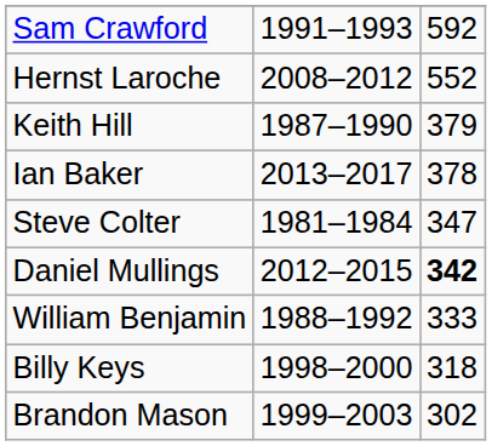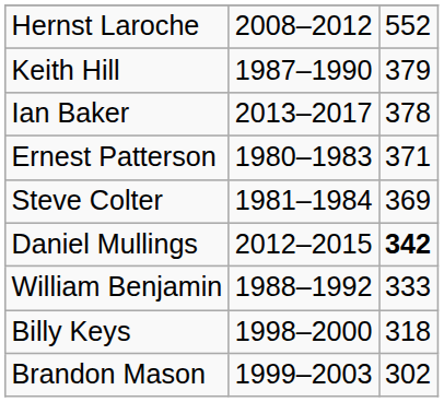 <table class="wikitable">
 <tr>
-</tr>
-<tr>
-<td><a href='#'>Sam Crawford</a></td>
-<td>1991–1993</td>
-<td>592</td>
 </tr>
 <tr>
 <td>Hernst Laroche</td>
 <td>2008–2012</td>
 <td>552</td>
 </tr>
 <tr>
 <td>Keith Hill</td>
 <td>1987–1990</td>
 <td>379</td>
 </tr>
 <tr>
 <td>Ian Baker</td>
 <td>2013–2017</td>
 <td>378</td>
 </tr>
 <tr>
+<td>Ernest Patterson</td>
+<td>1980–1983</td>
+<td>371</td>
+</tr>
+<tr>
 <td>Steve Colter</td>
 <td>1981–1984</td>
-<td>347</td>
+<td>369</td>
 </tr>
 <tr>
 <td>Daniel Mullings</td>
 <td>2012–2015</td>
 <td><strong>342</strong></td>
 </tr>
 <tr>
 <td>William Benjamin</td>
 <td>1988–1992</td>
 <td>333</td>
 </tr>
 <tr>
 <td>Billy Keys</td>
 <td>1998–2000</td>
 <td>318</td>
 </tr>
 <tr>
 <td>Brandon Mason</td>
 <td>1999–2003</td>
 <td>302</td>
 </tr>
 </table>
